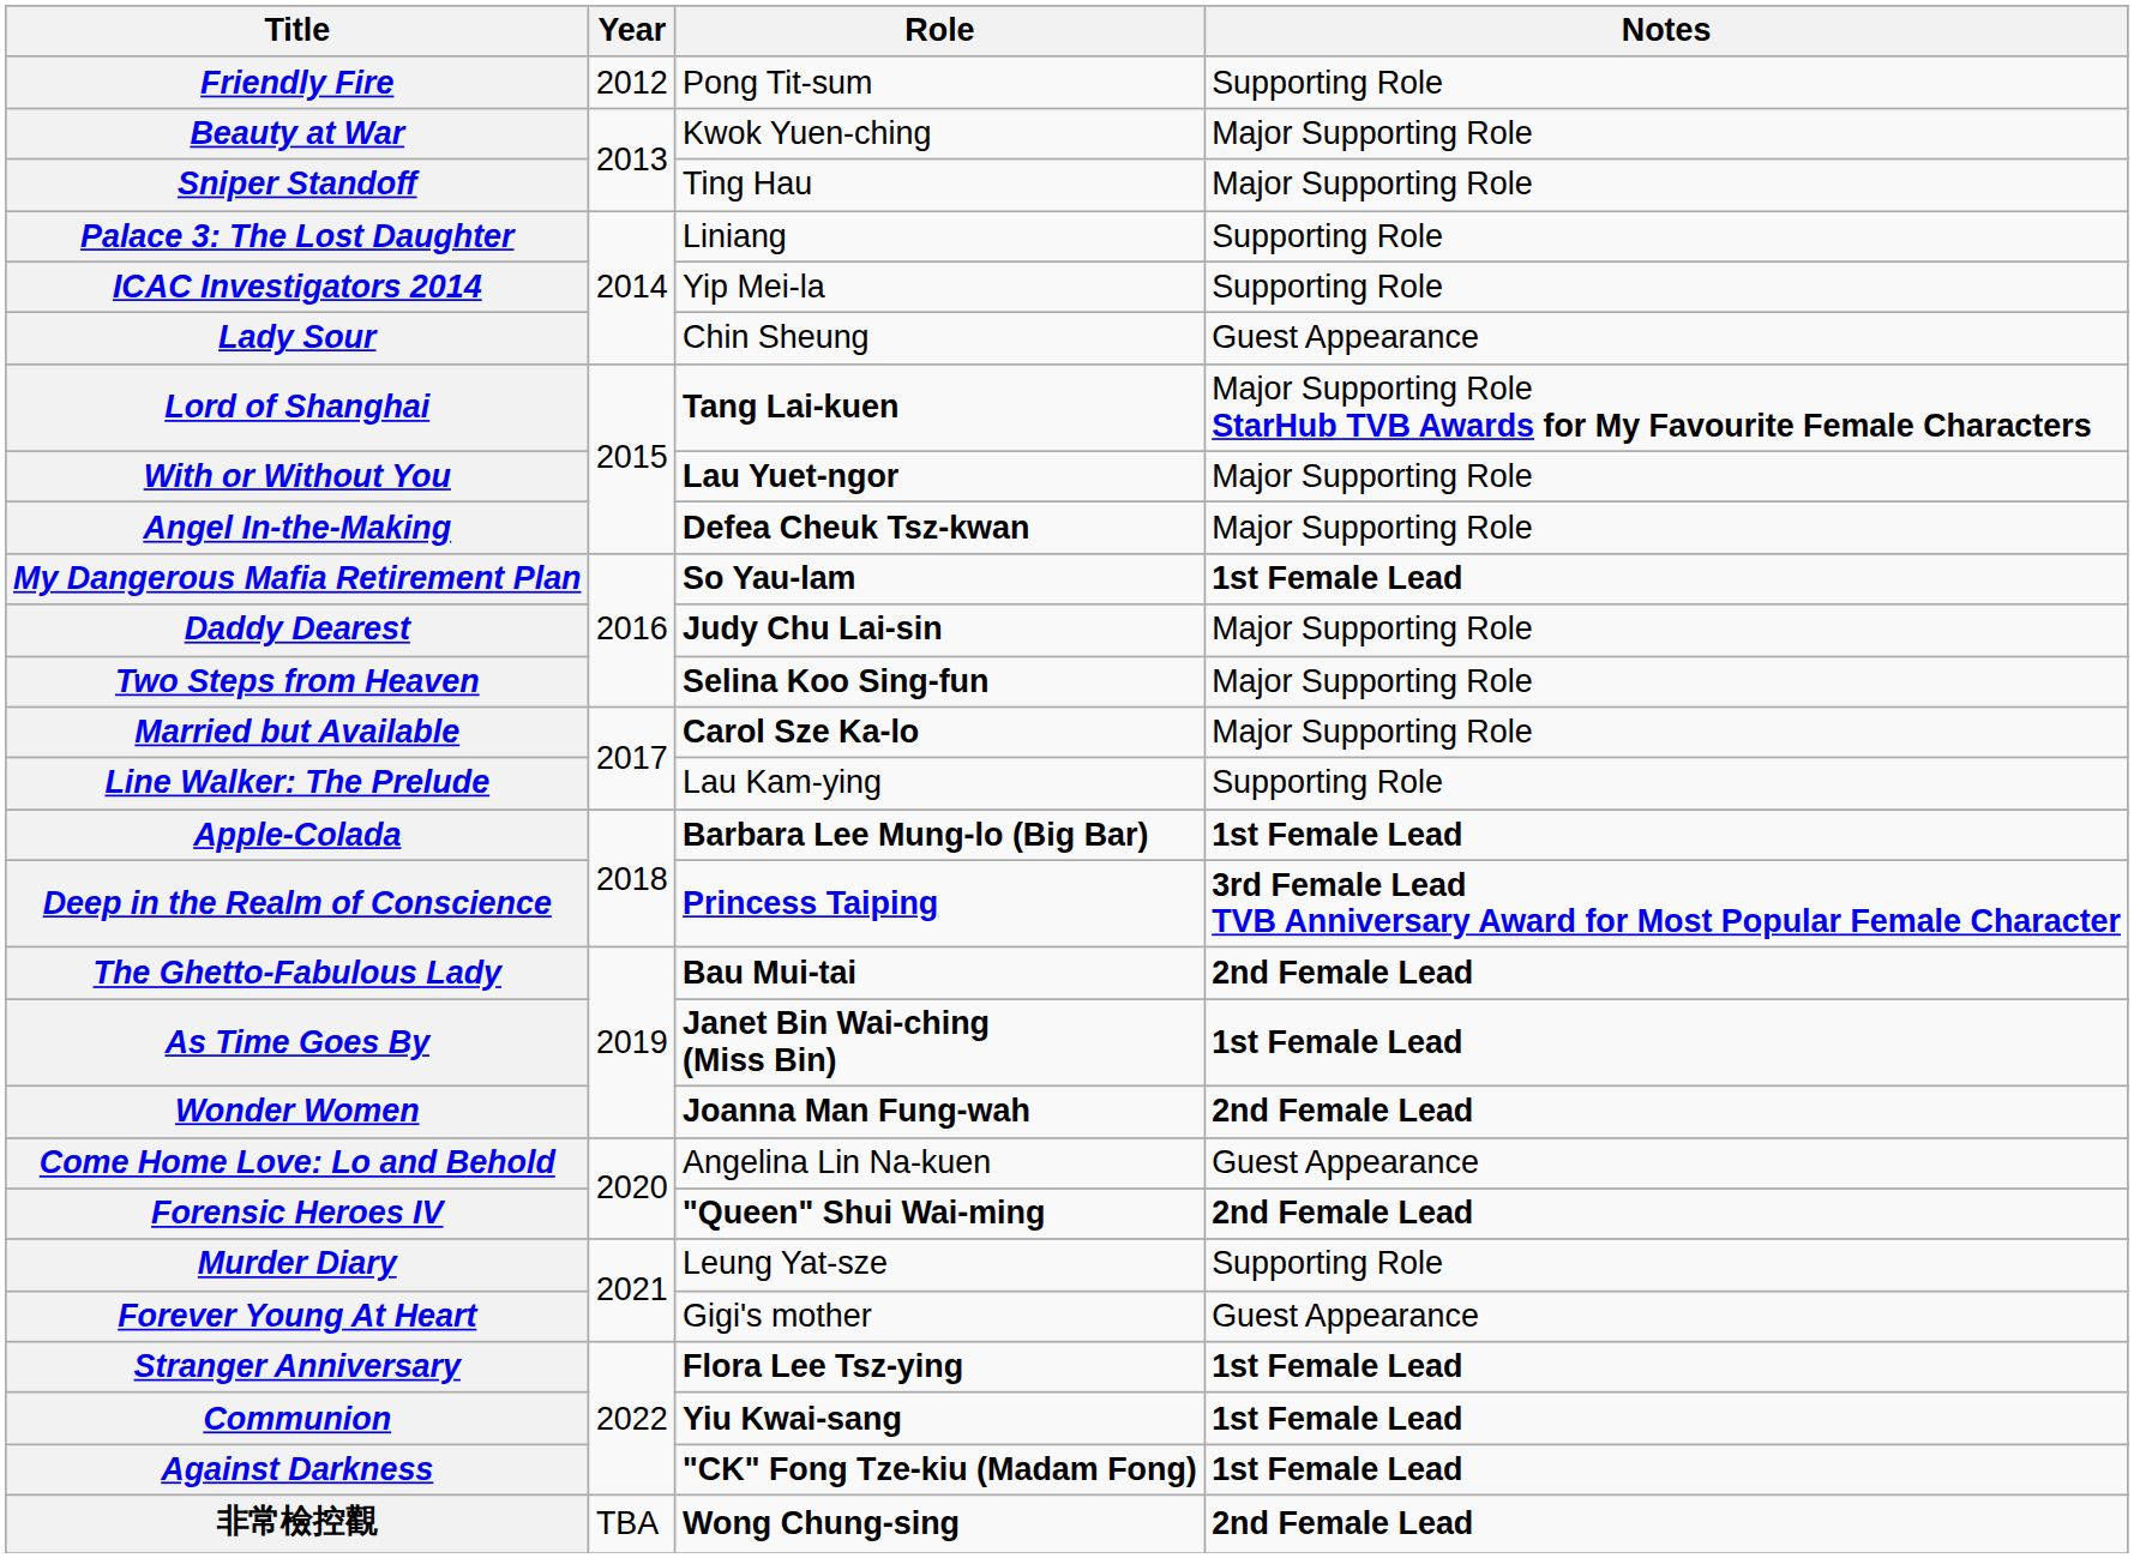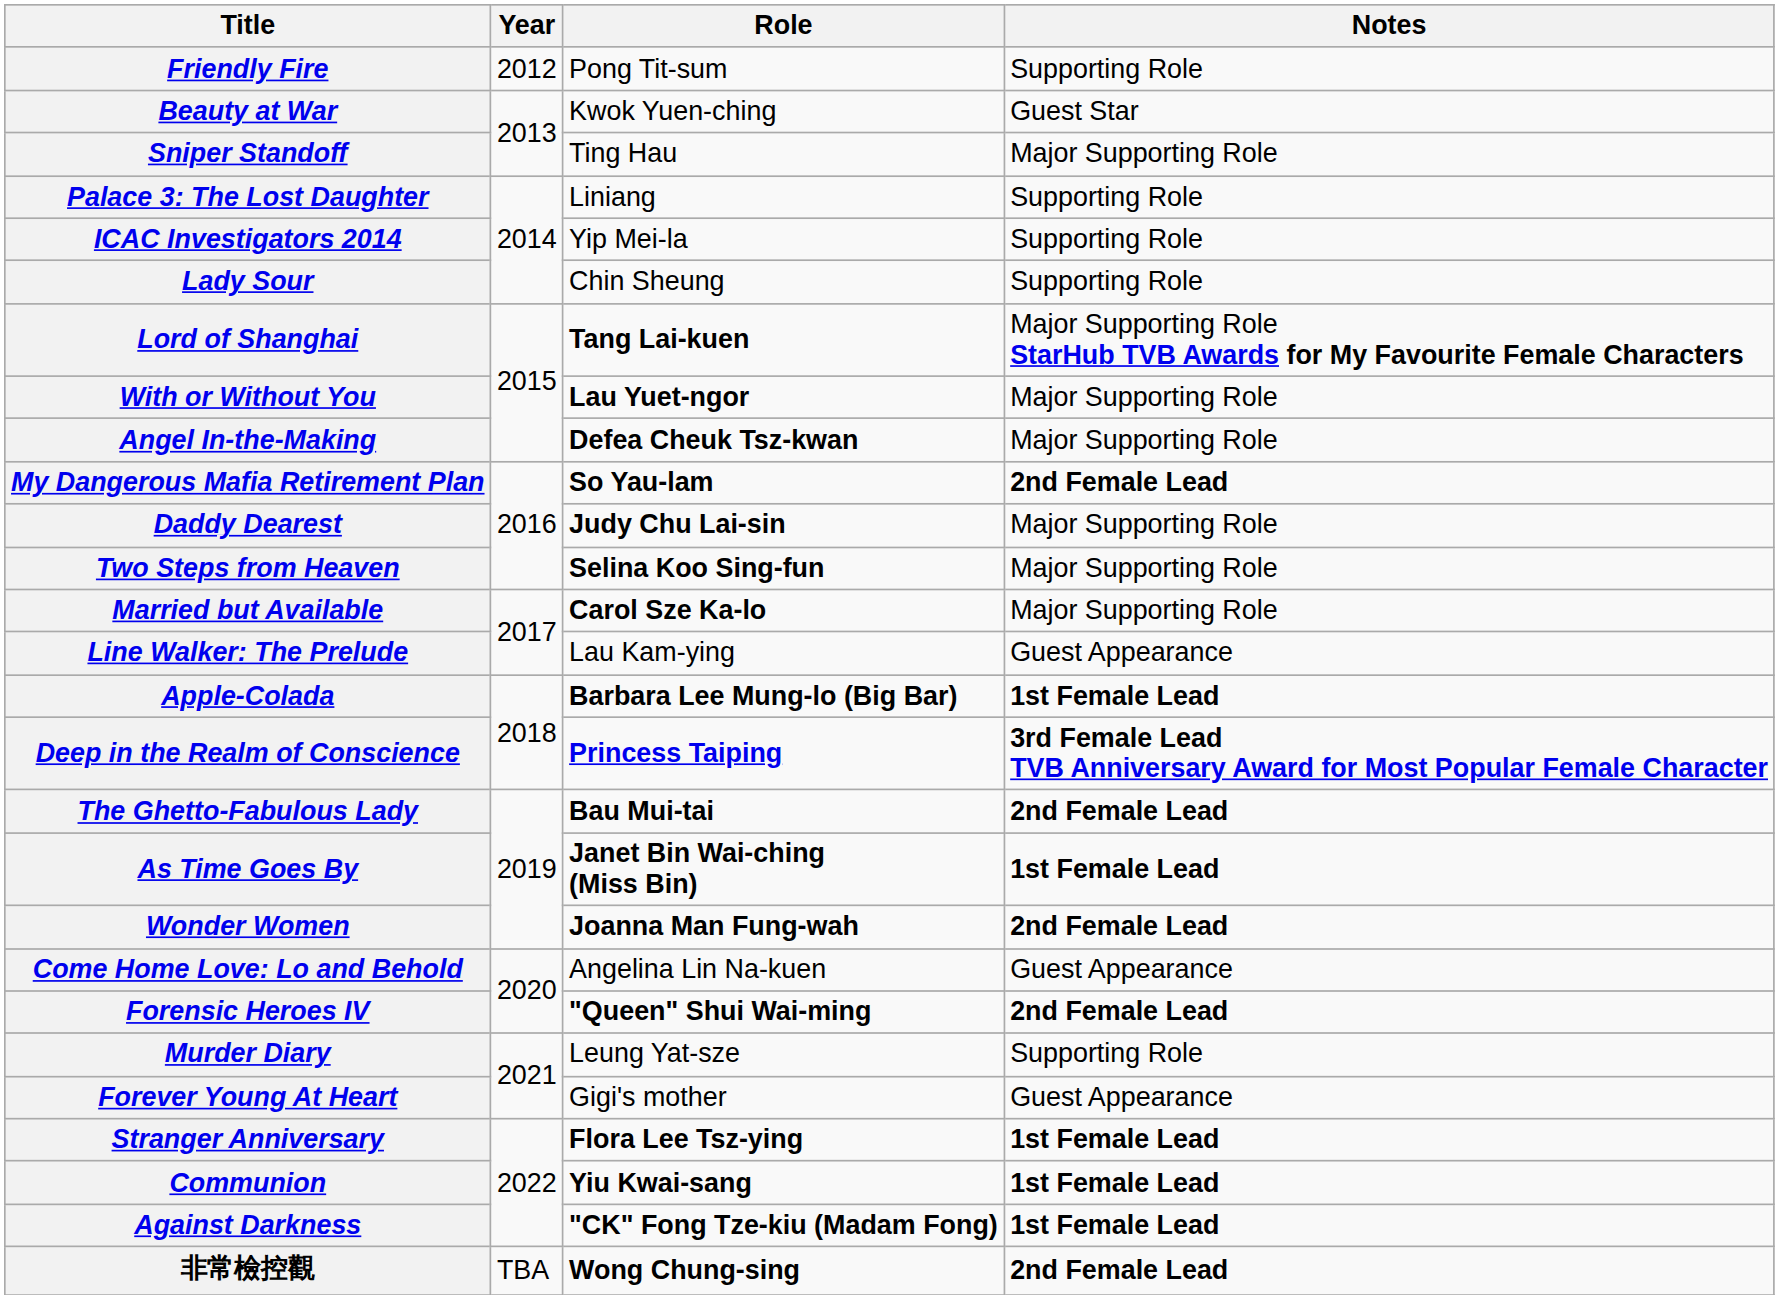 <table class="wikitable plainrowheaders sortable">
 <tr>
 <th scope="col">Title</th>
 <th scope="col">Year</th>
 <th scope="col">Role</th>
 <th scope="col" class="unsortable">Notes</th>
 </tr>
 <tr>
 <th scope="row"><em><a href='#'>Friendly Fire</a></em></th>
 <td>2012</td>
 <td>Pong Tit-sum</td>
 <td>Supporting Role</td>
 </tr>
 <tr>
 <th scope="row"><em><a href='#'>Beauty at War</a></em></th>
 <td rowspan=2>2013</td>
 <td>Kwok Yuen-ching</td>
-<td>Major Supporting Role</td>
+<td>Guest Star</td>
 </tr>
 <tr>
 <th scope="row"><em><a href='#'>Sniper Standoff</a></em></th>
 <td>Ting Hau</td>
 <td>Major Supporting Role</td>
 </tr>
 <tr>
 <th scope="row"><em><a href='#'>Palace 3: The Lost Daughter</a></em></th>
 <td rowspan=3>2014</td>
 <td>Liniang</td>
 <td>Supporting Role</td>
 </tr>
 <tr>
 <th scope="row"><em><a href='#'>ICAC Investigators 2014</a></em></th>
 <td>Yip Mei-la</td>
 <td>Supporting Role</td>
 </tr>
 <tr>
 <th scope="row"><em><a href='#'>Lady Sour</a></em></th>
 <td>Chin Sheung</td>
-<td>Guest Appearance</td>
+<td>Supporting Role</td>
 </tr>
 <tr>
 <th scope="row"><strong><em><a href='#'>Lord of Shanghai</a></em></strong></th>
 <td rowspan=3>2015</td>
 <td><strong>Tang Lai-kuen</strong></td>
 <td>Major Supporting Role <br> <strong><a href='#'>StarHub TVB Awards</a> for My Favourite Female Characters</strong></td>
 </tr>
 <tr>
 <th scope="row"><strong><em><a href='#'>With or Without You</a></em></strong></th>
 <td><strong>Lau Yuet-ngor</strong></td>
 <td>Major Supporting Role</td>
 </tr>
 <tr>
 <th scope="row"><strong><em><a href='#'>Angel In-the-Making</a></em></strong></th>
 <td><strong>Defea Cheuk Tsz-kwan</strong></td>
 <td>Major Supporting Role</td>
 </tr>
 <tr>
 <th scope="row"><strong><em><a href='#'>My Dangerous Mafia Retirement Plan</a></em></strong></th>
 <td rowspan=3>2016</td>
 <td><strong>So Yau-lam</strong></td>
-<td><strong>1st Female Lead</strong></td>
+<td><strong>2nd Female Lead</strong></td>
 </tr>
 <tr>
 <th scope="row"><strong><em><a href='#'>Daddy Dearest</a></em></strong></th>
 <td><strong>Judy Chu Lai-sin</strong></td>
 <td>Major Supporting Role</td>
 </tr>
 <tr>
 <th scope="row"><strong><em><a href='#'>Two Steps from Heaven</a></em></strong></th>
 <td><strong>Selina Koo Sing-fun</strong></td>
 <td>Major Supporting Role</td>
 </tr>
 <tr>
 <th scope="row"><strong><em><a href='#'>Married but Available</a></em></strong></th>
 <td rowspan=2>2017</td>
 <td><strong>Carol Sze Ka-lo</strong></td>
 <td>Major Supporting Role</td>
 </tr>
 <tr>
 <th scope="row"><em><a href='#'>Line Walker: The Prelude</a></em></th>
 <td>Lau Kam-ying</td>
-<td>Supporting Role</td>
+<td>Guest Appearance</td>
 </tr>
 <tr>
 <th scope="row"><strong><em><a href='#'>Apple-Colada</a></em></strong></th>
 <td rowspan=2>2018</td>
 <td><strong>Barbara Lee Mung-lo (Big Bar)</strong></td>
 <td><strong>1st Female Lead</strong></td>
 </tr>
 <tr>
 <th scope="row"><strong><em><a href='#'>Deep in the Realm of Conscience</a></em></strong></th>
 <td><strong><a href='#'>Princess Taiping</a></strong></td>
 <td><strong>3rd Female Lead</strong> <br>  <strong><a href='#'>TVB Anniversary Award for Most Popular Female Character</a></strong></td>
 </tr>
 <tr>
 <th scope="row"><strong><em><a href='#'>The Ghetto-Fabulous Lady</a></em></strong></th>
 <td rowspan=3>2019</td>
 <td><strong>Bau Mui-tai</strong></td>
 <td><strong>2nd Female Lead</strong></td>
 </tr>
 <tr>
 <th scope="row"><strong><em><a href='#'>As Time Goes By</a></em></strong></th>
 <td><strong>Janet Bin Wai-ching<br>(Miss Bin)</strong></td>
 <td><strong>1st Female Lead</strong></td>
 </tr>
 <tr>
 <th scope="row"><strong><em><a href='#'>Wonder Women</a></em></strong></th>
 <td><strong>Joanna Man Fung-wah</strong></td>
 <td><strong>2nd Female Lead</strong></td>
 </tr>
 <tr>
 <th scope="row"><em><a href='#'>Come Home Love: Lo and Behold</a></em></th>
 <td rowspan=2>2020</td>
 <td>Angelina Lin Na-kuen</td>
 <td>Guest Appearance</td>
 </tr>
 <tr>
 <th scope="row"><strong><em><a href='#'>Forensic Heroes IV</a></em></strong></th>
 <td><strong> "Queen" Shui Wai-ming</strong></td>
 <td><strong>2nd Female Lead</strong></td>
 </tr>
 <tr>
 <th scope="row"><em><a href='#'>Murder Diary</a></em></th>
 <td rowspan=2>2021</td>
 <td>Leung Yat-sze</td>
 <td>Supporting Role</td>
 </tr>
 <tr>
 <th scope="row"><em><a href='#'>Forever Young At Heart</a></em></th>
 <td>Gigi's mother</td>
 <td>Guest Appearance</td>
 </tr>
 <tr>
 <th scope="row"><strong><em><a href='#'>Stranger Anniversary</a></em></strong></th>
 <td rowspan=3>2022</td>
 <td><strong>Flora Lee Tsz-ying</strong></td>
 <td><strong>1st Female Lead</strong></td>
 </tr>
 <tr>
 <th scope="row"><strong><em><a href='#'>Communion</a></em></strong></th>
 <td><strong> Yiu Kwai-sang </strong></td>
 <td><strong>1st Female Lead</strong></td>
 </tr>
 <tr>
 <th scope="row"><strong><em><a href='#'>Against Darkness</a></em></strong></th>
 <td><strong>"CK" Fong Tze-kiu (Madam Fong)</strong></td>
 <td><strong>1st Female Lead</strong></td>
 </tr>
 <tr>
 <th scope="row"><strong>非常檢控觀</strong></th>
 <td>TBA</td>
 <td><strong>Wong Chung-sing</strong></td>
 <td><strong>2nd Female Lead</strong></td>
 </tr>
 </table>
